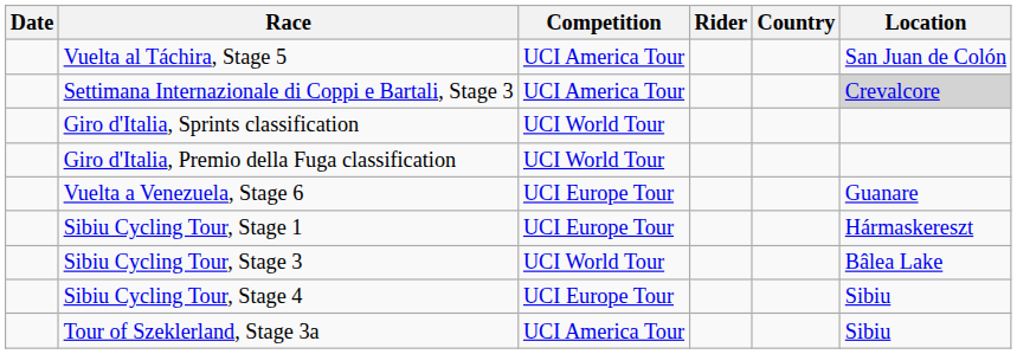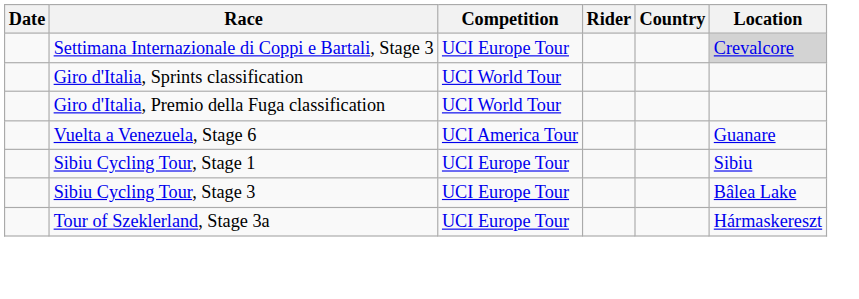 <table class="wikitable sortable">
 <tr>
 <th>Date</th>
 <th>Race</th>
 <th>Competition</th>
 <th>Rider</th>
 <th>Country</th>
 <th>Location</th>
 </tr>
 <tr>
 <td></td>
-<td><a href='#'>Vuelta al Táchira</a>, Stage 5</td>
-<td><a href='#'>UCI America Tour</a></td>
-<td></td>
-<td></td>
-<td><a href='#'>San Juan de Colón</a></td>
-</tr>
-<tr>
-<td></td>
 <td><a href='#'>Settimana Internazionale di Coppi e Bartali</a>, Stage 3</td>
-<td><a href='#'>UCI America Tour</a></td>
+<td><a href='#'>UCI Europe Tour</a></td>
 <td></td>
 <td></td>
 <td style="background: lightgrey;"><a href='#'>Crevalcore</a></td>
 </tr>
 <tr>
 <td></td>
 <td><a href='#'>Giro d'Italia</a>, Sprints classification</td>
 <td><a href='#'>UCI World Tour</a></td>
 <td></td>
 <td></td>
 <td></td>
 </tr>
 <tr>
 <td></td>
 <td><a href='#'>Giro d'Italia</a>, Premio della Fuga classification</td>
 <td><a href='#'>UCI World Tour</a></td>
 <td></td>
 <td></td>
 <td></td>
 </tr>
 <tr>
 <td></td>
 <td><a href='#'>Vuelta a Venezuela</a>, Stage 6</td>
-<td><a href='#'>UCI Europe Tour</a></td>
+<td><a href='#'>UCI America Tour</a></td>
 <td></td>
 <td></td>
 <td><a href='#'>Guanare</a></td>
 </tr>
 <tr>
 <td></td>
 <td><a href='#'>Sibiu Cycling Tour</a>, Stage 1</td>
 <td><a href='#'>UCI Europe Tour</a></td>
 <td></td>
 <td></td>
-<td><a href='#'>Hármaskereszt</a></td>
+<td><a href='#'>Sibiu</a></td>
 </tr>
 <tr>
 <td></td>
 <td><a href='#'>Sibiu Cycling Tour</a>, Stage 3</td>
-<td><a href='#'>UCI World Tour</a></td>
+<td><a href='#'>UCI Europe Tour</a></td>
 <td></td>
 <td></td>
 <td><a href='#'>Bâlea Lake</a></td>
 </tr>
 <tr>
 <td></td>
-<td><a href='#'>Sibiu Cycling Tour</a>, Stage 4</td>
+<td><a href='#'>Tour of Szeklerland</a>, Stage 3a</td>
 <td><a href='#'>UCI Europe Tour</a></td>
 <td></td>
 <td></td>
-<td><a href='#'>Sibiu</a></td>
-</tr>
-<tr>
-<td></td>
-<td><a href='#'>Tour of Szeklerland</a>, Stage 3a</td>
-<td><a href='#'>UCI America Tour</a></td>
-<td></td>
-<td></td>
-<td><a href='#'>Sibiu</a></td>
+<td><a href='#'>Hármaskereszt</a></td>
 </tr>
 </table>
